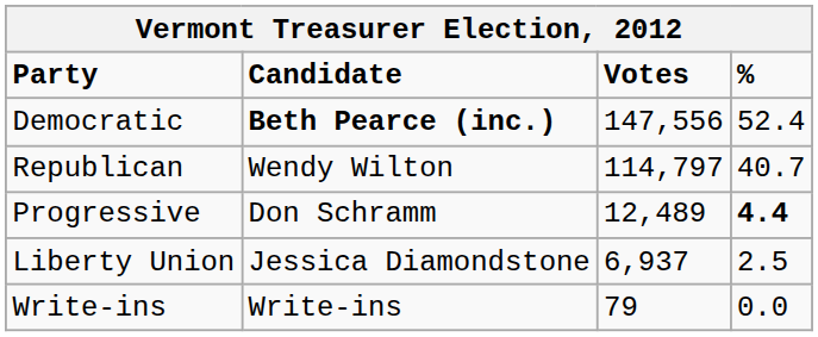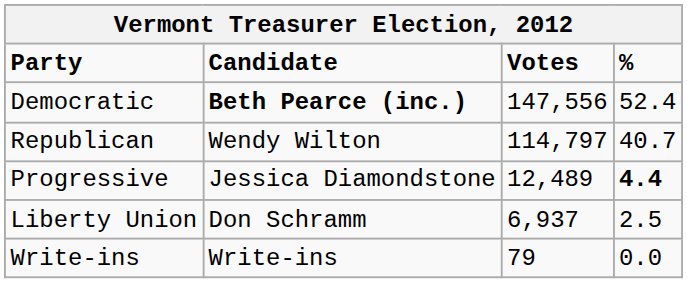 <table class="wikitable">
 <tr>
 <th colspan="4">Vermont Treasurer Election, 2012</th>
 </tr>
 <tr>
 <td><strong>Party</strong></td>
 <td><strong>Candidate</strong></td>
 <td><strong>Votes</strong></td>
 <td><strong>%</strong></td>
 </tr>
 <tr>
 <td>Democratic</td>
 <td><strong>Beth Pearce (inc.)</strong></td>
 <td>147,556</td>
 <td>52.4</td>
 </tr>
 <tr>
 <td>Republican</td>
 <td>Wendy Wilton</td>
 <td>114,797</td>
 <td>40.7</td>
 </tr>
 <tr>
 <td>Progressive</td>
-<td>Don Schramm</td>
+<td>Jessica Diamondstone</td>
 <td>12,489</td>
 <td><strong>4.4</strong></td>
 </tr>
 <tr>
 <td>Liberty Union</td>
-<td>Jessica Diamondstone</td>
+<td>Don Schramm</td>
 <td>6,937</td>
 <td>2.5</td>
 </tr>
 <tr>
 <td>Write-ins</td>
 <td>Write-ins</td>
 <td>79</td>
 <td>0.0</td>
 </tr>
 </table>
